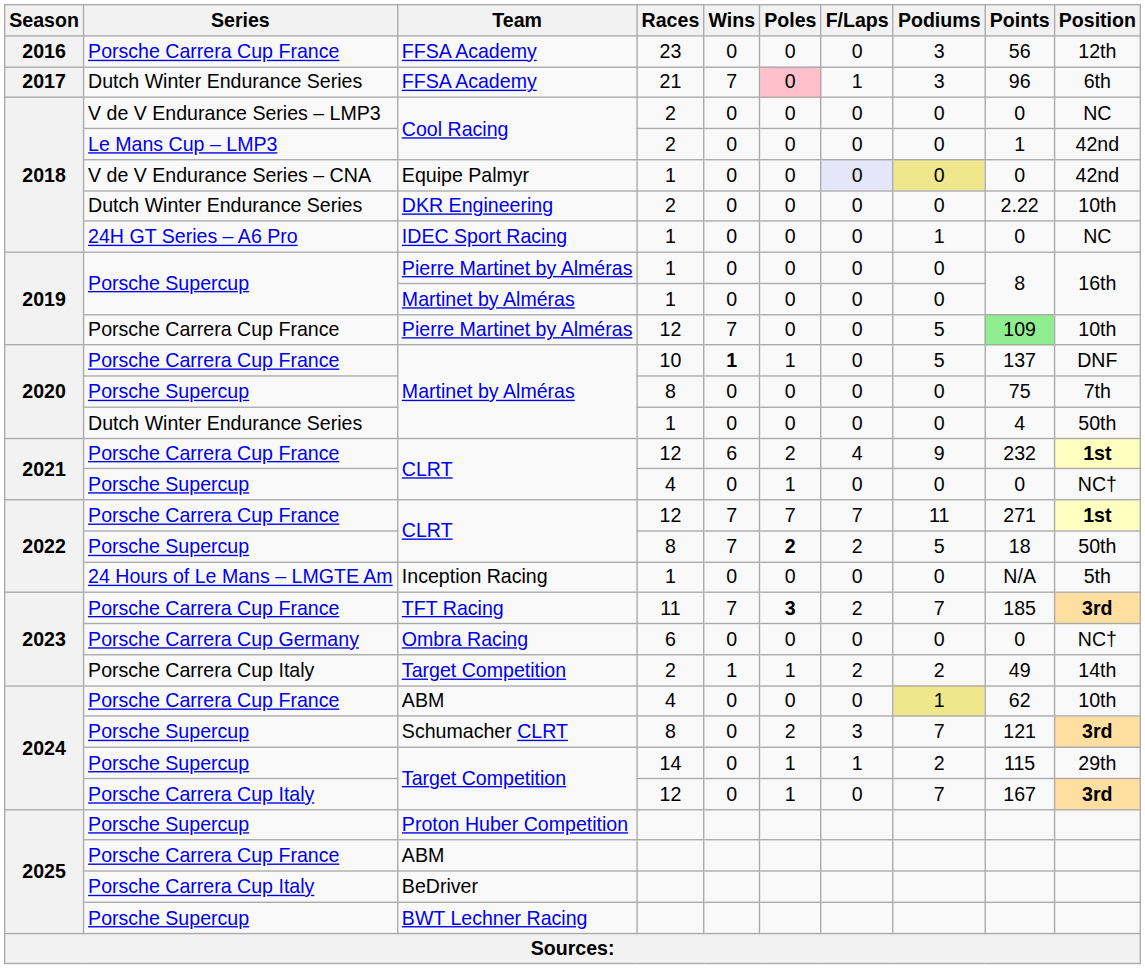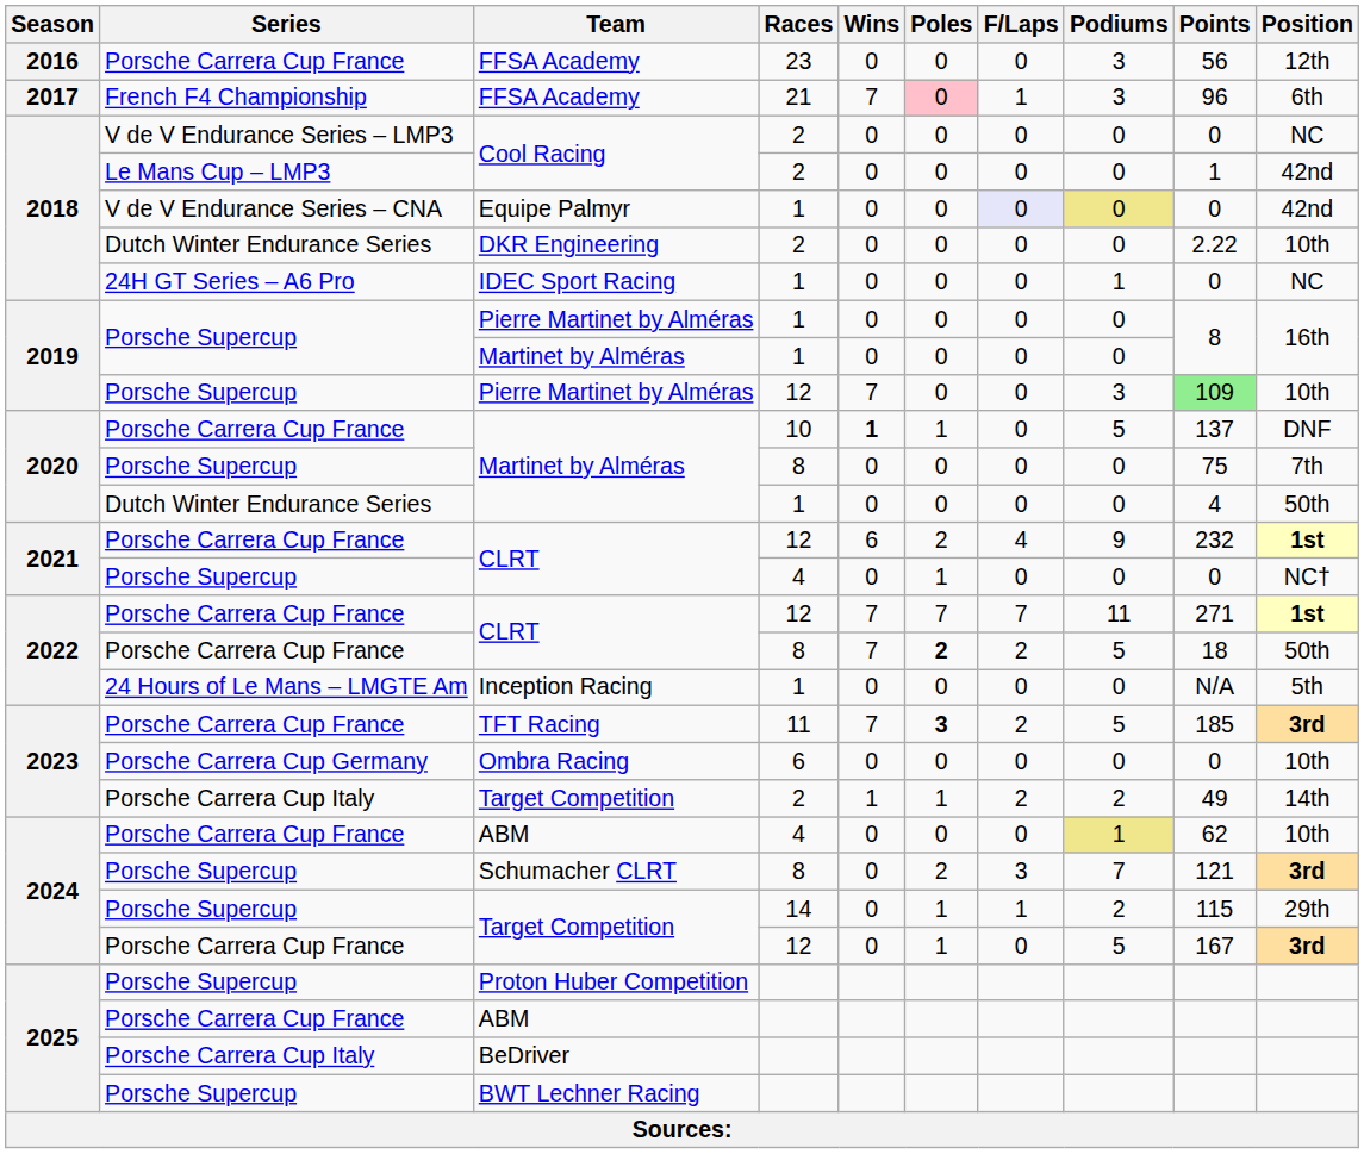 <table class="wikitable" style="font-size: 90%; text-align:center">
 <tr>
 <th>Season</th>
 <th>Series</th>
 <th>Team</th>
 <th>Races</th>
 <th>Wins</th>
 <th>Poles</th>
 <th>F/Laps</th>
 <th>Podiums</th>
 <th>Points</th>
 <th>Position</th>
 </tr>
 <tr>
 <th>2016</th>
 <td align=left><a href='#'>Porsche Carrera Cup France</a></td>
 <td align=left><a href='#'>FFSA Academy</a></td>
 <td>23</td>
 <td>0</td>
 <td>0</td>
 <td>0</td>
 <td>3</td>
 <td>56</td>
 <td>12th</td>
 </tr>
 <tr>
 <th>2017</th>
-<td align=left>Dutch Winter Endurance Series</td>
+<td align=left><a href='#'>French F4 Championship</a></td>
 <td align=left><a href='#'>FFSA Academy</a></td>
 <td>21</td>
 <td>7</td>
 <td style="background: pink;">0</td>
 <td>1</td>
 <td>3</td>
 <td>96</td>
 <td>6th</td>
 </tr>
 <tr>
 <th rowspan="5">2018</th>
 <td align=left>V de V Endurance Series – LMP3</td>
 <td align=left rowspan="2"><a href='#'>Cool Racing</a></td>
 <td>2</td>
 <td>0</td>
 <td>0</td>
 <td>0</td>
 <td>0</td>
 <td>0</td>
 <td>NC</td>
 </tr>
 <tr>
 <td align=left><a href='#'>Le Mans Cup – LMP3</a></td>
 <td>2</td>
 <td>0</td>
 <td>0</td>
 <td>0</td>
 <td>0</td>
 <td>1</td>
 <td>42nd</td>
 </tr>
 <tr>
 <td align=left>V de V Endurance Series – CNA</td>
 <td align=left>Equipe Palmyr</td>
 <td>1</td>
 <td>0</td>
 <td>0</td>
 <td style="background: lavender;">0</td>
 <td style="background: khaki;">0</td>
 <td>0</td>
 <td>42nd</td>
 </tr>
 <tr>
 <td align=left>Dutch Winter Endurance Series</td>
 <td align=left><a href='#'>DKR Engineering</a></td>
 <td>2</td>
 <td>0</td>
 <td>0</td>
 <td>0</td>
 <td>0</td>
 <td>2.22</td>
 <td>10th</td>
 </tr>
 <tr>
 <td align=left><a href='#'>24H GT Series – A6 Pro</a></td>
 <td align=left><a href='#'>IDEC Sport Racing</a></td>
 <td>1</td>
 <td>0</td>
 <td>0</td>
 <td>0</td>
 <td>1</td>
 <td>0</td>
 <td>NC</td>
 </tr>
 <tr>
 <th rowspan="3">2019</th>
 <td align=left rowspan="2"><a href='#'>Porsche Supercup</a></td>
 <td align=left><a href='#'>Pierre Martinet by Alméras</a></td>
 <td>1</td>
 <td>0</td>
 <td>0</td>
 <td>0</td>
 <td>0</td>
 <td rowspan="2">8</td>
 <td rowspan="2">16th</td>
 </tr>
 <tr>
 <td align=left><a href='#'>Martinet by Alméras</a></td>
 <td>1</td>
 <td>0</td>
 <td>0</td>
 <td>0</td>
 <td>0</td>
 </tr>
 <tr>
-<td align=left>Porsche Carrera Cup France</td>
+<td align=left><a href='#'>Porsche Supercup</a></td>
 <td align=left><a href='#'>Pierre Martinet by Alméras</a></td>
 <td>12</td>
 <td>7</td>
 <td>0</td>
 <td>0</td>
-<td>5</td>
+<td>3</td>
 <td style="background: lightgreen;">109</td>
 <td>10th</td>
 </tr>
 <tr>
 <th rowspan="3">2020</th>
 <td align=left><a href='#'>Porsche Carrera Cup France</a></td>
 <td align=left rowspan="3"><a href='#'>Martinet by Alméras</a></td>
 <td>10</td>
 <td><strong>1</strong></td>
 <td>1</td>
 <td>0</td>
 <td>5</td>
 <td>137</td>
 <td>DNF</td>
 </tr>
 <tr>
 <td align=left><a href='#'>Porsche Supercup</a></td>
 <td>8</td>
 <td>0</td>
 <td>0</td>
 <td>0</td>
 <td>0</td>
 <td>75</td>
 <td>7th</td>
 </tr>
 <tr>
 <td align=left>Dutch Winter Endurance Series</td>
 <td>1</td>
 <td>0</td>
 <td>0</td>
 <td>0</td>
 <td>0</td>
 <td>4</td>
 <td>50th</td>
 </tr>
 <tr>
 <th rowspan="2">2021</th>
 <td align=left><a href='#'>Porsche Carrera Cup France</a></td>
 <td align=left rowspan="2"><a href='#'>CLRT</a></td>
 <td>12</td>
 <td>6</td>
 <td>2</td>
 <td>4</td>
 <td>9</td>
 <td>232</td>
 <td style="background:#FFFFBF"><strong>1st</strong></td>
 </tr>
 <tr>
 <td align=left><a href='#'>Porsche Supercup</a></td>
 <td>4</td>
 <td>0</td>
 <td>1</td>
 <td>0</td>
 <td>0</td>
 <td>0</td>
 <td>NC†</td>
 </tr>
 <tr>
 <th rowspan="3">2022</th>
 <td align=left><a href='#'>Porsche Carrera Cup France</a></td>
 <td align=left rowspan="2"><a href='#'>CLRT</a></td>
 <td>12</td>
 <td>7</td>
 <td>7</td>
 <td>7</td>
 <td>11</td>
 <td>271</td>
 <td style="background:#FFFFBF"><strong>1st</strong></td>
 </tr>
 <tr>
-<td align=left><a href='#'>Porsche Supercup</a></td>
+<td align=left>Porsche Carrera Cup France</td>
 <td>8</td>
 <td>7</td>
 <td><strong>2</strong></td>
 <td>2</td>
 <td>5</td>
 <td>18</td>
 <td>50th</td>
 </tr>
 <tr>
 <td align=left><a href='#'>24 Hours of Le Mans – LMGTE Am</a></td>
 <td align=left>Inception Racing</td>
 <td>1</td>
 <td>0</td>
 <td>0</td>
 <td>0</td>
 <td>0</td>
 <td>N/A</td>
 <td>5th</td>
 </tr>
 <tr>
 <th rowspan="3">2023</th>
 <td align=left><a href='#'>Porsche Carrera Cup France</a></td>
 <td align=left><a href='#'>TFT Racing</a></td>
 <td>11</td>
 <td>7</td>
 <td><strong>3</strong></td>
 <td>2</td>
-<td>7</td>
+<td>5</td>
 <td>185</td>
 <td style="background:#ffdf9f"><strong>3rd</strong></td>
 </tr>
 <tr>
 <td align=left><a href='#'>Porsche Carrera Cup Germany</a></td>
 <td align=left><a href='#'>Ombra Racing</a></td>
 <td>6</td>
 <td>0</td>
 <td>0</td>
 <td>0</td>
 <td>0</td>
 <td>0</td>
-<td>NC†</td>
+<td>10th</td>
 </tr>
 <tr>
 <td align=left>Porsche Carrera Cup Italy</td>
 <td align=left><a href='#'>Target Competition</a></td>
 <td>2</td>
 <td>1</td>
 <td>1</td>
 <td>2</td>
 <td>2</td>
 <td>49</td>
 <td>14th</td>
 </tr>
 <tr>
 <th rowspan="4">2024</th>
 <td align=left><a href='#'>Porsche Carrera Cup France</a></td>
 <td align=left>ABM</td>
 <td>4</td>
 <td>0</td>
 <td>0</td>
 <td>0</td>
 <td style="background: khaki;">1</td>
 <td>62</td>
 <td>10th</td>
 </tr>
 <tr>
 <td align=left><a href='#'>Porsche Supercup</a></td>
 <td align=left>Schumacher <a href='#'>CLRT</a></td>
 <td>8</td>
 <td>0</td>
 <td>2</td>
 <td>3</td>
 <td>7</td>
 <td>121</td>
 <td style="background:#ffdf9f"><strong>3rd</strong></td>
 </tr>
 <tr>
 <td align=left><a href='#'>Porsche Supercup</a></td>
 <td align=left rowspan="2"><a href='#'>Target Competition</a></td>
 <td>14</td>
 <td>0</td>
 <td>1</td>
 <td>1</td>
 <td>2</td>
 <td>115</td>
 <td>29th</td>
 </tr>
 <tr>
-<td align=left><a href='#'>Porsche Carrera Cup Italy</a></td>
+<td align=left>Porsche Carrera Cup France</td>
 <td>12</td>
 <td>0</td>
 <td>1</td>
 <td>0</td>
-<td>7</td>
+<td>5</td>
 <td>167</td>
 <td style="background:#ffdf9f"><strong>3rd</strong></td>
 </tr>
 <tr>
 <th rowspan="4">2025</th>
 <td align=left><a href='#'>Porsche Supercup</a></td>
 <td align=left><a href='#'>Proton Huber Competition</a></td>
 <td></td>
 <td></td>
 <td></td>
 <td></td>
 <td></td>
 <td></td>
 <td></td>
 </tr>
 <tr>
 <td align=left><a href='#'>Porsche Carrera Cup France</a></td>
 <td align=left>ABM</td>
 <td></td>
 <td></td>
 <td></td>
 <td></td>
 <td></td>
 <td></td>
 <td></td>
 </tr>
 <tr>
 <td align=left><a href='#'>Porsche Carrera Cup Italy</a></td>
 <td align=left>BeDriver</td>
 <td></td>
 <td></td>
 <td></td>
 <td></td>
 <td></td>
 <td></td>
 <td></td>
 </tr>
 <tr>
 <td align=left><a href='#'>Porsche Supercup</a></td>
 <td align=left><a href='#'>BWT Lechner Racing</a></td>
 <td></td>
 <td></td>
 <td></td>
 <td></td>
 <td></td>
 <td></td>
 <td></td>
 </tr>
 <tr>
 <th colspan="10">Sources:</th>
 </tr>
 </table>
